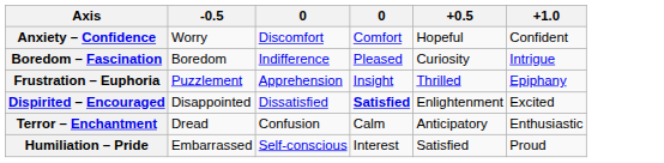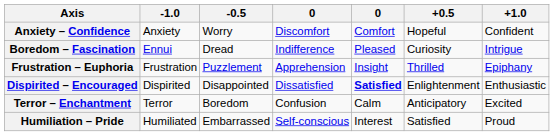 <table class="wikitable">
 <tr>
 <th>Axis</th>
+<th>-1.0</th>
 <th>-0.5</th>
 <th>0</th>
 <th>0</th>
 <th>+0.5</th>
 <th>+1.0</th>
 </tr>
 <tr>
 <th>Anxiety – <a href='#'>Confidence</a></th>
+<td>Anxiety</td>
 <td>Worry</td>
 <td><a href='#'>Discomfort</a></td>
 <td><a href='#'>Comfort</a></td>
 <td>Hopeful</td>
 <td>Confident</td>
 </tr>
 <tr>
 <th>Boredom – <a href='#'>Fascination</a></th>
-<td>Boredom</td>
+<td><a href='#'>Ennui</a></td>
+<td>Dread</td>
 <td><a href='#'>Indifference</a></td>
 <td><a href='#'>Pleased</a></td>
 <td>Curiosity</td>
 <td><a href='#'>Intrigue</a></td>
 </tr>
 <tr>
 <th>Frustration – Euphoria</th>
+<td>Frustration</td>
 <td><a href='#'>Puzzlement</a></td>
 <td><a href='#'>Apprehension</a></td>
 <td><a href='#'>Insight</a></td>
 <td><a href='#'>Thrilled</a></td>
 <td><a href='#'>Epiphany</a></td>
 </tr>
 <tr>
 <th><a href='#'>Dispirited</a> – <a href='#'>Encouraged</a></th>
+<td>Dispirited</td>
 <td>Disappointed</td>
 <td><a href='#'>Dissatisfied</a></td>
 <td><strong><a href='#'>Satisfied</a></strong></td>
 <td>Enlightenment</td>
+<td>Enthusiastic</td>
+</tr>
+<tr>
+<th>Terror – <a href='#'>Enchantment</a></th>
+<td>Terror</td>
+<td>Boredom</td>
+<td>Confusion</td>
+<td>Calm</td>
+<td>Anticipatory</td>
 <td>Excited</td>
 </tr>
 <tr>
-<th>Terror – <a href='#'>Enchantment</a></th>
-<td>Dread</td>
-<td>Confusion</td>
-<td>Calm</td>
-<td>Anticipatory</td>
-<td>Enthusiastic</td>
-</tr>
-<tr>
 <th>Humiliation – Pride</th>
+<td>Humiliated</td>
 <td>Embarrassed</td>
 <td><a href='#'>Self-conscious</a></td>
 <td>Interest</td>
 <td>Satisfied</td>
 <td>Proud</td>
 </tr>
 </table>
